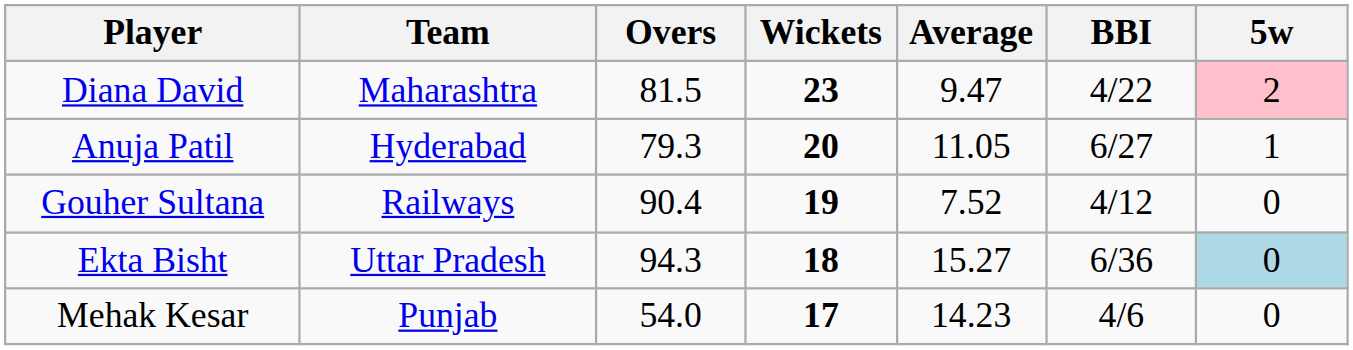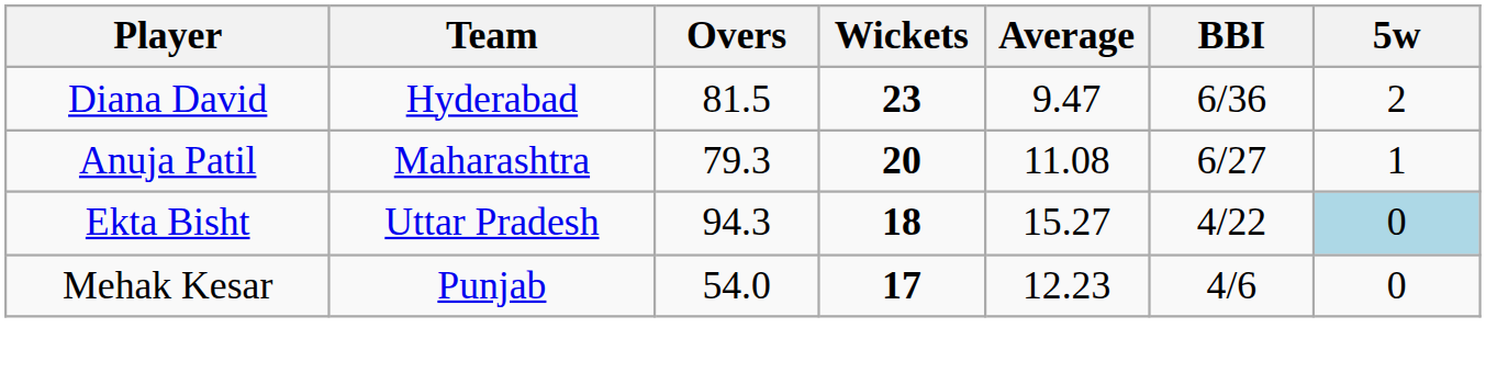 <table class="wikitable" style="text-align:center">
 <tr>
 <th width=125>Player</th>
 <th width=125>Team</th>
 <th width=60>Overs</th>
 <th width=60>Wickets</th>
 <th width=60>Average</th>
 <th width=60>BBI</th>
 <th width=60>5w</th>
 </tr>
 <tr>
 <td><a href='#'>Diana David</a></td>
-<td><a href='#'>Maharashtra</a></td>
+<td><a href='#'>Hyderabad</a></td>
 <td>81.5</td>
 <td><strong>23</strong></td>
 <td>9.47</td>
-<td>4/22</td>
-<td style="background: pink;">2</td>
+<td>6/36</td>
+<td>2</td>
 </tr>
 <tr>
 <td><a href='#'>Anuja Patil</a></td>
-<td><a href='#'>Hyderabad</a></td>
+<td><a href='#'>Maharashtra</a></td>
 <td>79.3</td>
 <td><strong>20</strong></td>
-<td>11.05</td>
+<td>11.08</td>
 <td>6/27</td>
 <td>1</td>
-</tr>
-<tr>
-<td><a href='#'>Gouher Sultana</a></td>
-<td><a href='#'>Railways</a></td>
-<td>90.4</td>
-<td><strong>19</strong></td>
-<td>7.52</td>
-<td>4/12</td>
-<td>0</td>
 </tr>
 <tr>
 <td><a href='#'>Ekta Bisht</a></td>
 <td><a href='#'>Uttar Pradesh</a></td>
 <td>94.3</td>
 <td><strong>18</strong></td>
 <td>15.27</td>
-<td>6/36</td>
+<td>4/22</td>
 <td style="background: lightblue;">0</td>
 </tr>
 <tr>
 <td>Mehak Kesar</td>
 <td><a href='#'>Punjab</a></td>
 <td>54.0</td>
 <td><strong>17</strong></td>
-<td>14.23</td>
+<td>12.23</td>
 <td>4/6</td>
 <td>0</td>
 </tr>
 </table>
